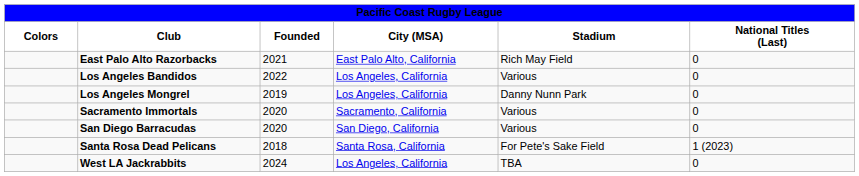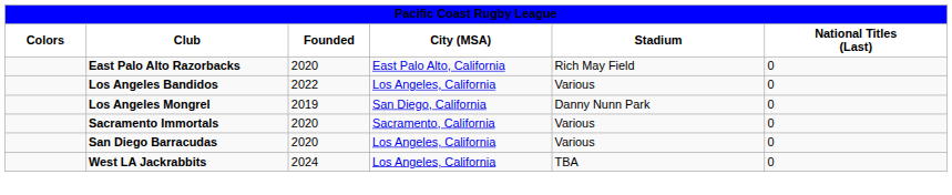 <table class="wikitable" style="width: 99%">
 <tr>
 <td colspan="6" bgcolor="blue" align="center"><strong><span>Pacific Coast Rugby League</span></strong></td>
 </tr>
 <tr>
 <th style="background:white; width:8%">Colors</th>
 <th style="background:white; width:20%">Club</th>
 <th style="background:white; width:8%">Founded</th>
 <th style="background:white; width:18%">City (MSA)</th>
 <th style="background:white; width:21% ">Stadium</th>
 <th style="background:white; width:18% ">National Titles<br>(Last)</th>
 </tr>
 <tr>
 <td></td>
 <td><strong>East Palo Alto Razorbacks</strong></td>
-<td>2021</td>
+<td>2020</td>
 <td><a href='#'>East Palo Alto, California</a></td>
 <td>Rich May Field</td>
 <td>0</td>
 </tr>
 <tr>
 <td></td>
 <td><strong>Los Angeles Bandidos</strong></td>
 <td>2022</td>
 <td><a href='#'>Los Angeles, California</a></td>
 <td>Various</td>
 <td>0</td>
 </tr>
 <tr>
 <td></td>
 <td><strong>Los Angeles Mongrel</strong></td>
 <td>2019</td>
-<td><a href='#'>Los Angeles, California</a></td>
+<td><a href='#'>San Diego, California</a></td>
 <td>Danny Nunn Park</td>
 <td>0</td>
 </tr>
 <tr>
 <td></td>
 <td><strong>Sacramento Immortals</strong></td>
 <td>2020</td>
 <td><a href='#'>Sacramento, California</a></td>
 <td>Various</td>
 <td>0</td>
 </tr>
 <tr>
 <td></td>
 <td><strong>San Diego Barracudas</strong></td>
 <td>2020</td>
-<td><a href='#'>San Diego, California</a></td>
+<td><a href='#'>Los Angeles, California</a></td>
 <td>Various</td>
 <td>0</td>
-</tr>
-<tr>
-<td></td>
-<td><strong>Santa Rosa Dead Pelicans</strong></td>
-<td>2018</td>
-<td><a href='#'>Santa Rosa, California</a></td>
-<td>For Pete's Sake Field</td>
-<td>1 (2023)</td>
 </tr>
 <tr>
 <td></td>
 <td><strong>West LA Jackrabbits</strong></td>
 <td>2024</td>
 <td><a href='#'>Los Angeles, California</a></td>
 <td>TBA</td>
 <td>0</td>
 </tr>
 </table>
